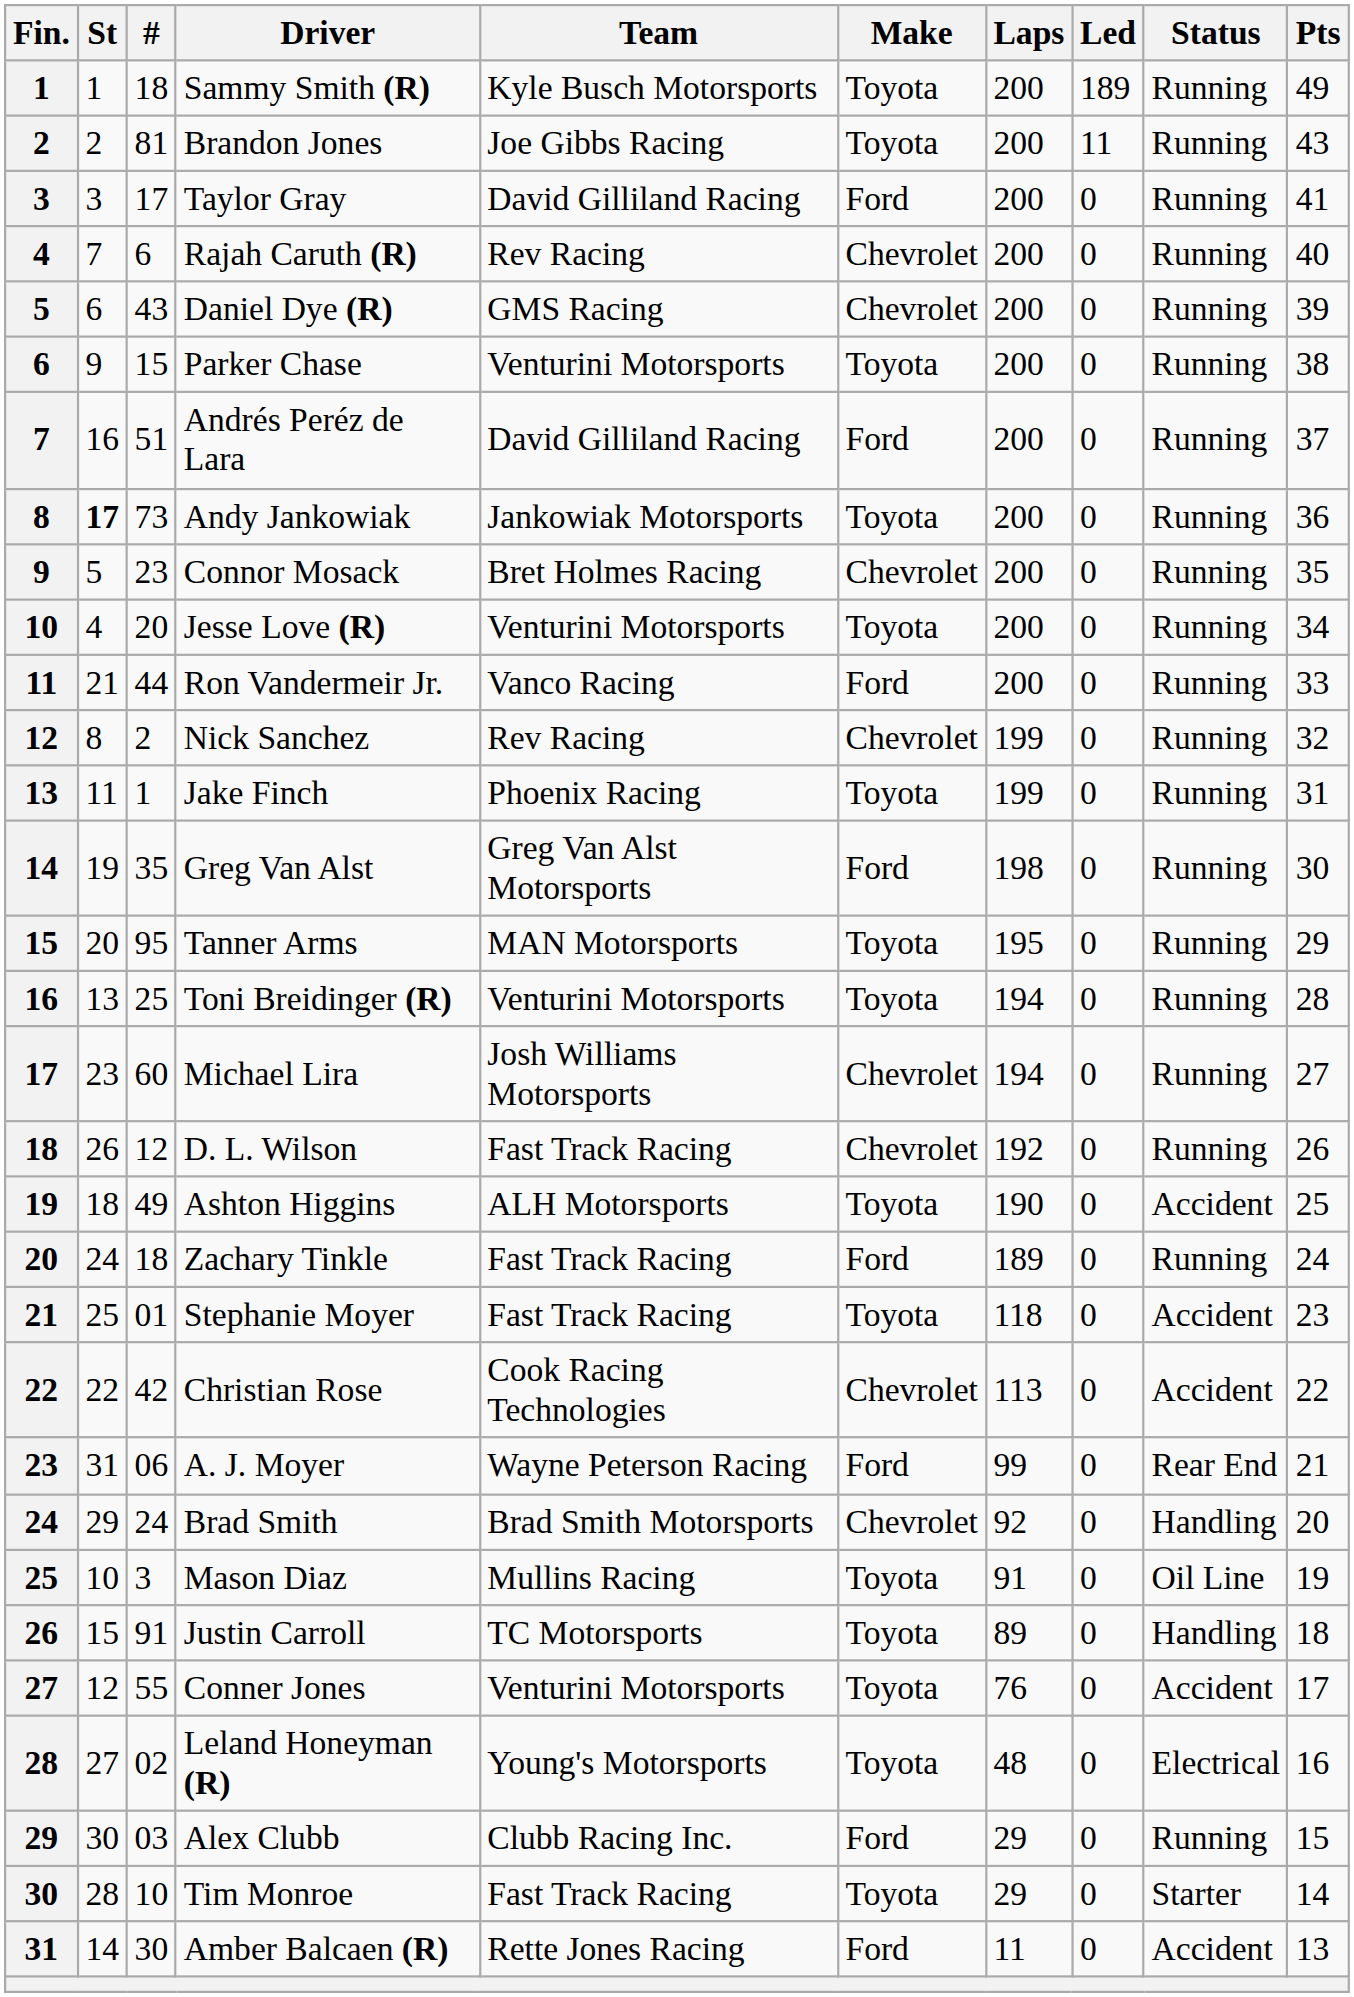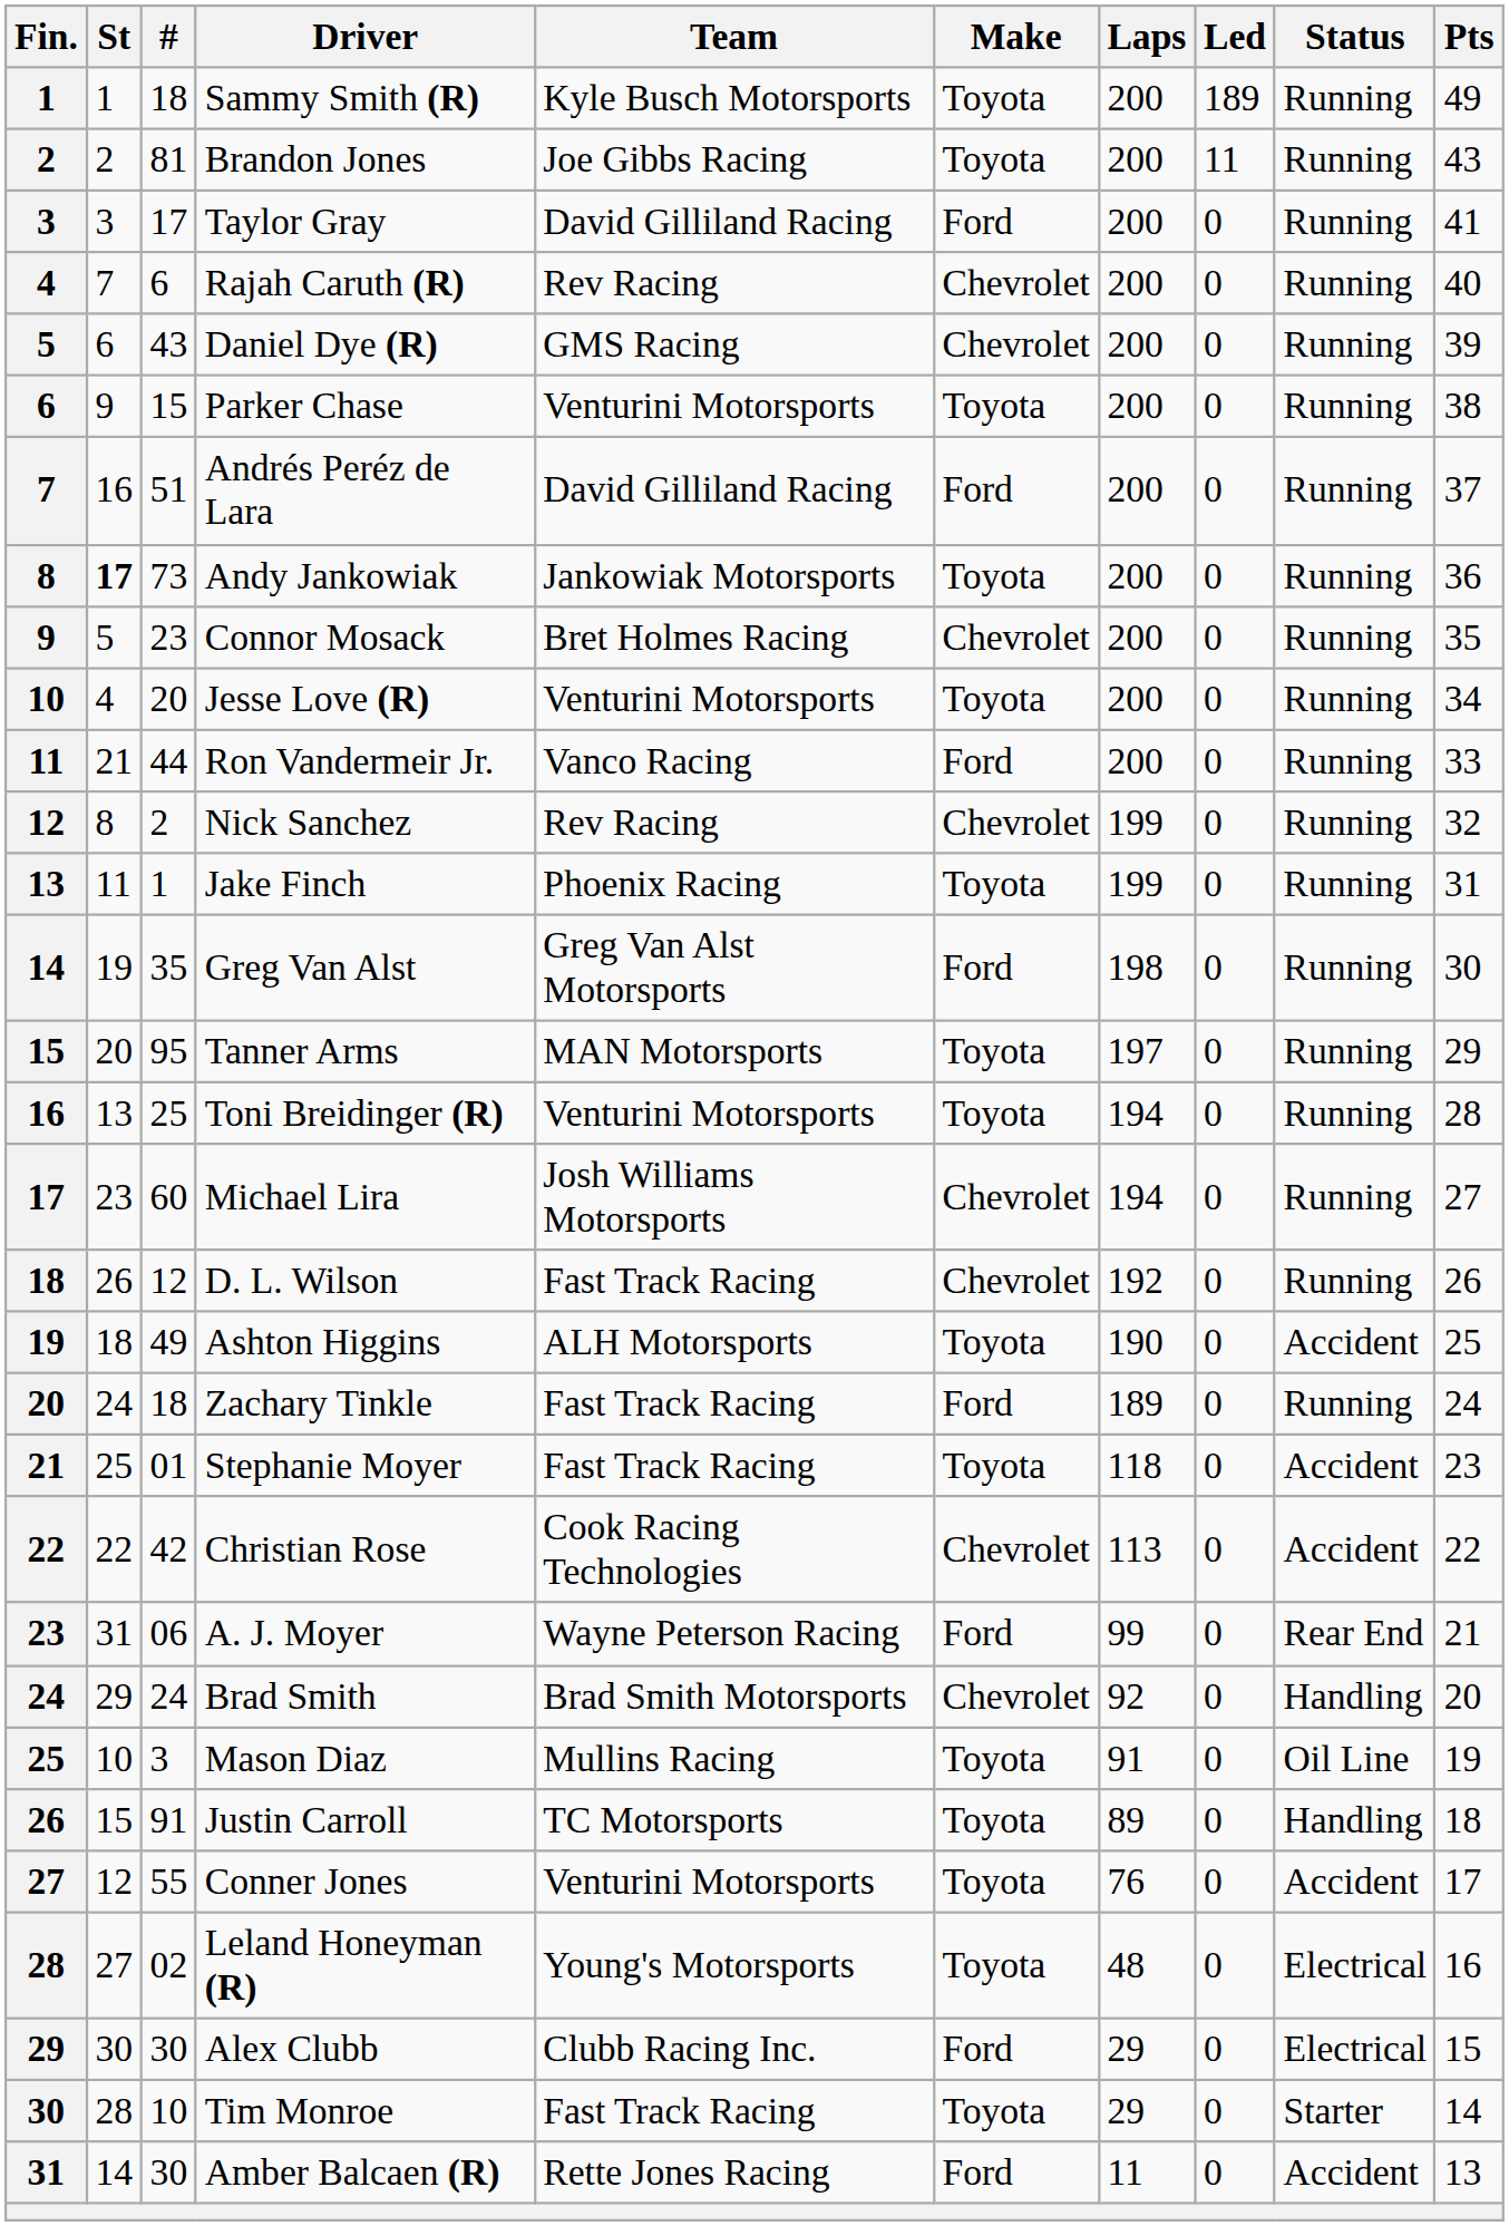 <table class="wikitable" style="font-size:95%">
 <tr>
 <th>Fin.</th>
 <th>St</th>
 <th>#</th>
 <th>Driver</th>
 <th>Team</th>
 <th>Make</th>
 <th>Laps</th>
 <th>Led</th>
 <th>Status</th>
 <th>Pts</th>
 </tr>
 <tr>
 <th>1</th>
 <td>1</td>
 <td>18</td>
 <td>Sammy Smith <strong>(R)</strong></td>
 <td>Kyle Busch Motorsports</td>
 <td>Toyota</td>
 <td>200</td>
 <td>189</td>
 <td>Running</td>
 <td>49</td>
 </tr>
 <tr>
 <th>2</th>
 <td>2</td>
 <td>81</td>
 <td>Brandon Jones</td>
 <td>Joe Gibbs Racing</td>
 <td>Toyota</td>
 <td>200</td>
 <td>11</td>
 <td>Running</td>
 <td>43</td>
 </tr>
 <tr>
 <th>3</th>
 <td>3</td>
 <td>17</td>
 <td>Taylor Gray</td>
 <td>David Gilliland Racing</td>
 <td>Ford</td>
 <td>200</td>
 <td>0</td>
 <td>Running</td>
 <td>41</td>
 </tr>
 <tr>
 <th>4</th>
 <td>7</td>
 <td>6</td>
 <td>Rajah Caruth <strong>(R)</strong></td>
 <td>Rev Racing</td>
 <td>Chevrolet</td>
 <td>200</td>
 <td>0</td>
 <td>Running</td>
 <td>40</td>
 </tr>
 <tr>
 <th>5</th>
 <td>6</td>
 <td>43</td>
 <td>Daniel Dye <strong>(R)</strong></td>
 <td>GMS Racing</td>
 <td>Chevrolet</td>
 <td>200</td>
 <td>0</td>
 <td>Running</td>
 <td>39</td>
 </tr>
 <tr>
 <th>6</th>
 <td>9</td>
 <td>15</td>
 <td>Parker Chase</td>
 <td>Venturini Motorsports</td>
 <td>Toyota</td>
 <td>200</td>
 <td>0</td>
 <td>Running</td>
 <td>38</td>
 </tr>
 <tr>
 <th>7</th>
 <td>16</td>
 <td>51</td>
 <td>Andrés Peréz de Lara</td>
 <td>David Gilliland Racing</td>
 <td>Ford</td>
 <td>200</td>
 <td>0</td>
 <td>Running</td>
 <td>37</td>
 </tr>
 <tr>
 <th>8</th>
 <td><strong>17</strong></td>
 <td>73</td>
 <td>Andy Jankowiak</td>
 <td>Jankowiak Motorsports</td>
 <td>Toyota</td>
 <td>200</td>
 <td>0</td>
 <td>Running</td>
 <td>36</td>
 </tr>
 <tr>
 <th>9</th>
 <td>5</td>
 <td>23</td>
 <td>Connor Mosack</td>
 <td>Bret Holmes Racing</td>
 <td>Chevrolet</td>
 <td>200</td>
 <td>0</td>
 <td>Running</td>
 <td>35</td>
 </tr>
 <tr>
 <th>10</th>
 <td>4</td>
 <td>20</td>
 <td>Jesse Love <strong>(R)</strong></td>
 <td>Venturini Motorsports</td>
 <td>Toyota</td>
 <td>200</td>
 <td>0</td>
 <td>Running</td>
 <td>34</td>
 </tr>
 <tr>
 <th>11</th>
 <td>21</td>
 <td>44</td>
 <td>Ron Vandermeir Jr.</td>
 <td>Vanco Racing</td>
 <td>Ford</td>
 <td>200</td>
 <td>0</td>
 <td>Running</td>
 <td>33</td>
 </tr>
 <tr>
 <th>12</th>
 <td>8</td>
 <td>2</td>
 <td>Nick Sanchez</td>
 <td>Rev Racing</td>
 <td>Chevrolet</td>
 <td>199</td>
 <td>0</td>
 <td>Running</td>
 <td>32</td>
 </tr>
 <tr>
 <th>13</th>
 <td>11</td>
 <td>1</td>
 <td>Jake Finch</td>
 <td>Phoenix Racing</td>
 <td>Toyota</td>
 <td>199</td>
 <td>0</td>
 <td>Running</td>
 <td>31</td>
 </tr>
 <tr>
 <th>14</th>
 <td>19</td>
 <td>35</td>
 <td>Greg Van Alst</td>
 <td>Greg Van Alst Motorsports</td>
 <td>Ford</td>
 <td>198</td>
 <td>0</td>
 <td>Running</td>
 <td>30</td>
 </tr>
 <tr>
 <th>15</th>
 <td>20</td>
 <td>95</td>
 <td>Tanner Arms</td>
 <td>MAN Motorsports</td>
 <td>Toyota</td>
-<td>195</td>
+<td>197</td>
 <td>0</td>
 <td>Running</td>
 <td>29</td>
 </tr>
 <tr>
 <th>16</th>
 <td>13</td>
 <td>25</td>
 <td>Toni Breidinger <strong>(R)</strong></td>
 <td>Venturini Motorsports</td>
 <td>Toyota</td>
 <td>194</td>
 <td>0</td>
 <td>Running</td>
 <td>28</td>
 </tr>
 <tr>
 <th>17</th>
 <td>23</td>
 <td>60</td>
 <td>Michael Lira</td>
 <td>Josh Williams Motorsports</td>
 <td>Chevrolet</td>
 <td>194</td>
 <td>0</td>
 <td>Running</td>
 <td>27</td>
 </tr>
 <tr>
 <th>18</th>
 <td>26</td>
 <td>12</td>
 <td>D. L. Wilson</td>
 <td>Fast Track Racing</td>
 <td>Chevrolet</td>
 <td>192</td>
 <td>0</td>
 <td>Running</td>
 <td>26</td>
 </tr>
 <tr>
 <th>19</th>
 <td>18</td>
 <td>49</td>
 <td>Ashton Higgins</td>
 <td>ALH Motorsports</td>
 <td>Toyota</td>
 <td>190</td>
 <td>0</td>
 <td>Accident</td>
 <td>25</td>
 </tr>
 <tr>
 <th>20</th>
 <td>24</td>
 <td>18</td>
 <td>Zachary Tinkle</td>
 <td>Fast Track Racing</td>
 <td>Ford</td>
 <td>189</td>
 <td>0</td>
 <td>Running</td>
 <td>24</td>
 </tr>
 <tr>
 <th>21</th>
 <td>25</td>
 <td>01</td>
 <td>Stephanie Moyer</td>
 <td>Fast Track Racing</td>
 <td>Toyota</td>
 <td>118</td>
 <td>0</td>
 <td>Accident</td>
 <td>23</td>
 </tr>
 <tr>
 <th>22</th>
 <td>22</td>
 <td>42</td>
 <td>Christian Rose</td>
 <td>Cook Racing Technologies</td>
 <td>Chevrolet</td>
 <td>113</td>
 <td>0</td>
 <td>Accident</td>
 <td>22</td>
 </tr>
 <tr>
 <th>23</th>
 <td>31</td>
 <td>06</td>
 <td>A. J. Moyer</td>
 <td>Wayne Peterson Racing</td>
 <td>Ford</td>
 <td>99</td>
 <td>0</td>
 <td>Rear End</td>
 <td>21</td>
 </tr>
 <tr>
 <th>24</th>
 <td>29</td>
 <td>24</td>
 <td>Brad Smith</td>
 <td>Brad Smith Motorsports</td>
 <td>Chevrolet</td>
 <td>92</td>
 <td>0</td>
 <td>Handling</td>
 <td>20</td>
 </tr>
 <tr>
 <th>25</th>
 <td>10</td>
 <td>3</td>
 <td>Mason Diaz</td>
 <td>Mullins Racing</td>
 <td>Toyota</td>
 <td>91</td>
 <td>0</td>
 <td>Oil Line</td>
 <td>19</td>
 </tr>
 <tr>
 <th>26</th>
 <td>15</td>
 <td>91</td>
 <td>Justin Carroll</td>
 <td>TC Motorsports</td>
 <td>Toyota</td>
 <td>89</td>
 <td>0</td>
 <td>Handling</td>
 <td>18</td>
 </tr>
 <tr>
 <th>27</th>
 <td>12</td>
 <td>55</td>
 <td>Conner Jones</td>
 <td>Venturini Motorsports</td>
 <td>Toyota</td>
 <td>76</td>
 <td>0</td>
 <td>Accident</td>
 <td>17</td>
 </tr>
 <tr>
 <th>28</th>
 <td>27</td>
 <td>02</td>
 <td>Leland Honeyman <strong>(R)</strong></td>
 <td>Young's Motorsports</td>
 <td>Toyota</td>
 <td>48</td>
 <td>0</td>
 <td>Electrical</td>
 <td>16</td>
 </tr>
 <tr>
 <th>29</th>
 <td>30</td>
-<td>03</td>
+<td>30</td>
 <td>Alex Clubb</td>
 <td>Clubb Racing Inc.</td>
 <td>Ford</td>
 <td>29</td>
 <td>0</td>
-<td>Running</td>
+<td>Electrical</td>
 <td>15</td>
 </tr>
 <tr>
 <th>30</th>
 <td>28</td>
 <td>10</td>
 <td>Tim Monroe</td>
 <td>Fast Track Racing</td>
 <td>Toyota</td>
 <td>29</td>
 <td>0</td>
 <td>Starter</td>
 <td>14</td>
 </tr>
 <tr>
 <th>31</th>
 <td>14</td>
 <td>30</td>
 <td>Amber Balcaen <strong>(R)</strong></td>
 <td>Rette Jones Racing</td>
 <td>Ford</td>
 <td>11</td>
 <td>0</td>
 <td>Accident</td>
 <td>13</td>
 </tr>
 <tr>
 <th colspan="10"></th>
 </tr>
 </table>
